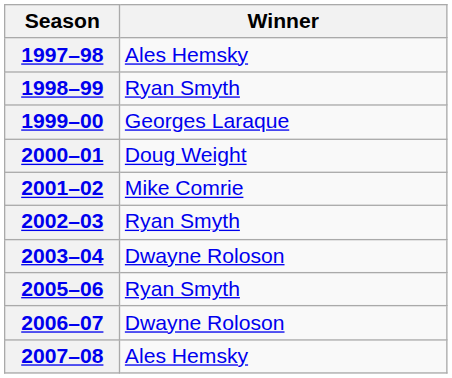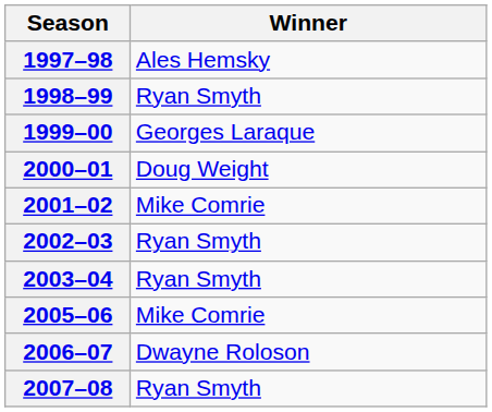 <table class="wikitable">
 <tr>
 <th scope="col" style="width:5em">Season</th>
 <th scope="col" style="width:15em">Winner</th>
 </tr>
 <tr>
 <th scope="row"><a href='#'>1997–98</a></th>
 <td><a href='#'>Ales Hemsky</a></td>
 </tr>
 <tr>
 <th scope="row"><a href='#'>1998–99</a></th>
 <td><a href='#'>Ryan Smyth</a></td>
 </tr>
 <tr>
 <th scope="row"><a href='#'>1999–00</a></th>
 <td><a href='#'>Georges Laraque</a></td>
 </tr>
 <tr>
 <th scope="row"><a href='#'>2000–01</a></th>
 <td><a href='#'>Doug Weight</a></td>
 </tr>
 <tr>
 <th scope="row"><a href='#'>2001–02</a></th>
 <td><a href='#'>Mike Comrie</a></td>
 </tr>
 <tr>
 <th scope="row"><a href='#'>2002–03</a></th>
 <td><a href='#'>Ryan Smyth</a></td>
 </tr>
 <tr>
 <th scope="row"><a href='#'>2003–04</a></th>
-<td><a href='#'>Dwayne Roloson</a></td>
+<td><a href='#'>Ryan Smyth</a></td>
 </tr>
 <tr>
 <th scope="row"><a href='#'>2005–06</a></th>
-<td><a href='#'>Ryan Smyth</a></td>
+<td><a href='#'>Mike Comrie</a></td>
 </tr>
 <tr>
 <th scope="row"><a href='#'>2006–07</a></th>
 <td><a href='#'>Dwayne Roloson</a></td>
 </tr>
 <tr>
 <th scope="row"><a href='#'>2007–08</a></th>
-<td><a href='#'>Ales Hemsky</a></td>
+<td><a href='#'>Ryan Smyth</a></td>
 </tr>
 </table>
